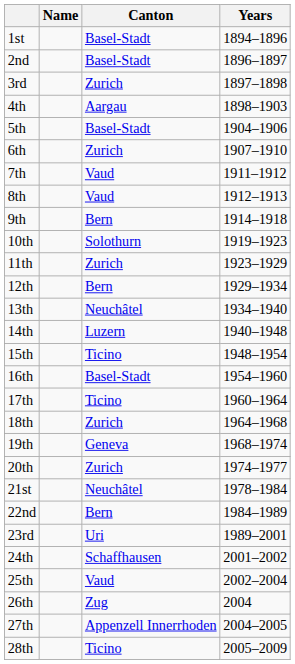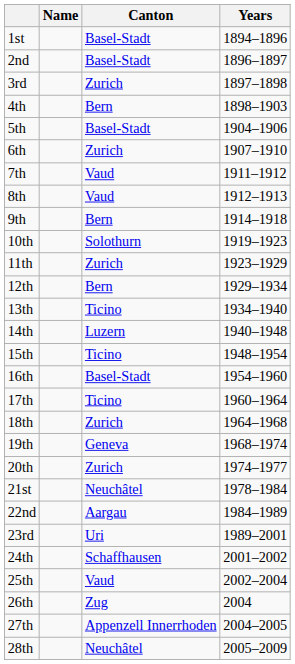 <table class="wikitable sortable">
 <tr>
 <th></th>
 <th>Name</th>
 <th>Canton</th>
 <th>Years</th>
 </tr>
 <tr>
 <td>1st</td>
 <td></td>
 <td><a href='#'>Basel-Stadt</a></td>
 <td>1894–1896</td>
 </tr>
 <tr>
 <td>2nd</td>
 <td></td>
 <td><a href='#'>Basel-Stadt</a></td>
 <td>1896–1897</td>
 </tr>
 <tr>
 <td>3rd</td>
 <td></td>
 <td><a href='#'>Zurich</a></td>
 <td>1897–1898</td>
 </tr>
 <tr>
 <td>4th</td>
 <td></td>
-<td><a href='#'>Aargau</a></td>
+<td><a href='#'>Bern</a></td>
 <td>1898–1903</td>
 </tr>
 <tr>
 <td>5th</td>
 <td></td>
 <td><a href='#'>Basel-Stadt</a></td>
 <td>1904–1906</td>
 </tr>
 <tr>
 <td>6th</td>
 <td></td>
 <td><a href='#'>Zurich</a></td>
 <td>1907–1910</td>
 </tr>
 <tr>
 <td>7th</td>
 <td></td>
 <td><a href='#'>Vaud</a></td>
 <td>1911–1912</td>
 </tr>
 <tr>
 <td>8th</td>
 <td></td>
 <td><a href='#'>Vaud</a></td>
 <td>1912–1913</td>
 </tr>
 <tr>
 <td>9th</td>
 <td></td>
 <td><a href='#'>Bern</a></td>
 <td>1914–1918</td>
 </tr>
 <tr>
 <td>10th</td>
 <td></td>
 <td><a href='#'>Solothurn</a></td>
 <td>1919–1923</td>
 </tr>
 <tr>
 <td>11th</td>
 <td></td>
 <td><a href='#'>Zurich</a></td>
 <td>1923–1929</td>
 </tr>
 <tr>
 <td>12th</td>
 <td></td>
 <td><a href='#'>Bern</a></td>
 <td>1929–1934</td>
 </tr>
 <tr>
 <td>13th</td>
 <td></td>
-<td><a href='#'>Neuchâtel</a></td>
+<td><a href='#'>Ticino</a></td>
 <td>1934–1940</td>
 </tr>
 <tr>
 <td>14th</td>
 <td></td>
 <td><a href='#'>Luzern</a></td>
 <td>1940–1948</td>
 </tr>
 <tr>
 <td>15th</td>
 <td></td>
 <td><a href='#'>Ticino</a></td>
 <td>1948–1954</td>
 </tr>
 <tr>
 <td>16th</td>
 <td></td>
 <td><a href='#'>Basel-Stadt</a></td>
 <td>1954–1960</td>
 </tr>
 <tr>
 <td>17th</td>
 <td></td>
 <td><a href='#'>Ticino</a></td>
 <td>1960–1964</td>
 </tr>
 <tr>
 <td>18th</td>
 <td></td>
 <td><a href='#'>Zurich</a></td>
 <td>1964–1968</td>
 </tr>
 <tr>
 <td>19th</td>
 <td></td>
 <td><a href='#'>Geneva</a></td>
 <td>1968–1974</td>
 </tr>
 <tr>
 <td>20th</td>
 <td></td>
 <td><a href='#'>Zurich</a></td>
 <td>1974–1977</td>
 </tr>
 <tr>
 <td>21st</td>
 <td></td>
 <td><a href='#'>Neuchâtel</a></td>
 <td>1978–1984</td>
 </tr>
 <tr>
 <td>22nd</td>
 <td></td>
-<td><a href='#'>Bern</a></td>
+<td><a href='#'>Aargau</a></td>
 <td>1984–1989</td>
 </tr>
 <tr>
 <td>23rd</td>
 <td></td>
 <td><a href='#'>Uri</a></td>
 <td>1989–2001</td>
 </tr>
 <tr>
 <td>24th</td>
 <td></td>
 <td><a href='#'>Schaffhausen</a></td>
 <td>2001–2002</td>
 </tr>
 <tr>
 <td>25th</td>
 <td></td>
 <td><a href='#'>Vaud</a></td>
 <td>2002–2004</td>
 </tr>
 <tr>
 <td>26th</td>
 <td></td>
 <td><a href='#'>Zug</a></td>
 <td>2004</td>
 </tr>
 <tr>
 <td>27th</td>
 <td></td>
 <td><a href='#'>Appenzell Innerrhoden</a></td>
 <td>2004–2005</td>
 </tr>
 <tr>
 <td>28th</td>
 <td></td>
-<td><a href='#'>Ticino</a></td>
+<td><a href='#'>Neuchâtel</a></td>
 <td>2005–2009</td>
 </tr>
 </table>
